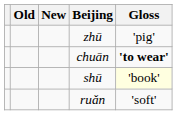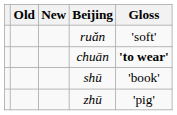 <table class="wikitable" style="text-align: center">
 <tr>
 <th></th>
 <th>Old</th>
 <th>New</th>
 <th>Beijing</th>
 <th>Gloss</th>
 </tr>
 <tr>
 <td></td>
 <td></td>
 <td></td>
-<td><em>zhū</em></td>
-<td>'pig'</td>
+<td><em>ruǎn</em></td>
+<td>'soft'</td>
 </tr>
 <tr>
 <td></td>
 <td></td>
 <td></td>
 <td><em>chuān</em></td>
 <td><strong>'to wear'</strong></td>
 </tr>
 <tr>
 <td></td>
 <td></td>
 <td></td>
 <td><em>shū</em></td>
-<td style="background: lightyellow;">'book'</td>
+<td>'book'</td>
 </tr>
 <tr>
 <td></td>
 <td></td>
 <td></td>
-<td><em>ruǎn</em></td>
-<td>'soft'</td>
+<td><em>zhū</em></td>
+<td>'pig'</td>
 </tr>
 </table>
